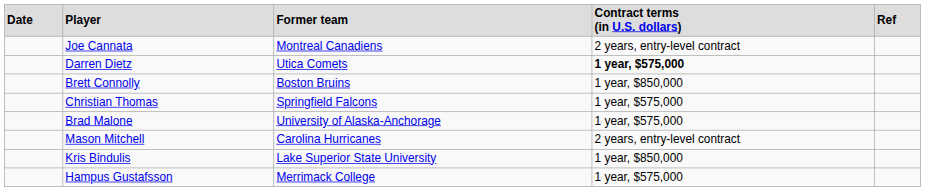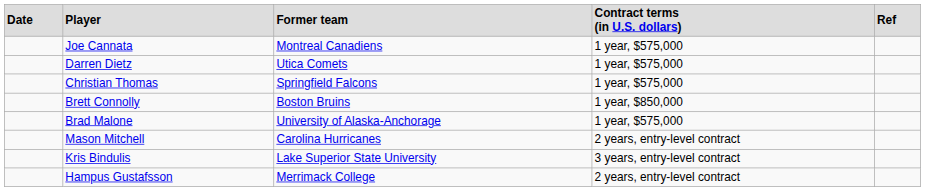 <table class="wikitable" width=98%>
 <tr style="background:#ddd;">
 <td><strong>Date</strong></td>
 <td><strong>Player</strong></td>
 <td><strong>Former team</strong></td>
 <td><strong>Contract terms</strong><br><strong>(in <a href='#'>U.S. dollars</a>)</strong></td>
 <td><strong>Ref</strong></td>
 </tr>
 <tr>
 <td></td>
 <td><a href='#'>Joe Cannata</a></td>
 <td><a href='#'>Montreal Canadiens</a></td>
-<td>2 years, entry-level contract</td>
+<td>1 year, $575,000</td>
 <td></td>
 </tr>
 <tr>
 <td></td>
 <td><a href='#'>Darren Dietz</a></td>
 <td><a href='#'>Utica Comets</a></td>
-<td><strong>1 year, $575,000</strong></td>
+<td>1 year, $575,000</td>
+<td></td>
+</tr>
+<tr>
+<td></td>
+<td><a href='#'>Christian Thomas</a></td>
+<td><a href='#'>Springfield Falcons</a></td>
+<td>1 year, $575,000</td>
 <td></td>
 </tr>
 <tr>
 <td></td>
 <td><a href='#'>Brett Connolly</a></td>
 <td><a href='#'>Boston Bruins</a></td>
 <td>1 year, $850,000</td>
-<td></td>
-</tr>
-<tr>
-<td></td>
-<td><a href='#'>Christian Thomas</a></td>
-<td><a href='#'>Springfield Falcons</a></td>
-<td>1 year, $575,000</td>
 <td></td>
 </tr>
 <tr>
 <td></td>
 <td><a href='#'>Brad Malone</a></td>
 <td><a href='#'>University of Alaska-Anchorage</a></td>
 <td>1 year, $575,000</td>
 <td></td>
 </tr>
 <tr>
 <td></td>
 <td><a href='#'>Mason Mitchell</a></td>
 <td><a href='#'>Carolina Hurricanes</a></td>
 <td>2 years, entry-level contract</td>
 <td></td>
 </tr>
 <tr>
 <td></td>
 <td><a href='#'>Kris Bindulis</a></td>
 <td><a href='#'>Lake Superior State University</a></td>
-<td>1 year, $850,000</td>
+<td>3 years, entry-level contract</td>
 <td></td>
 </tr>
 <tr>
 <td></td>
 <td><a href='#'>Hampus Gustafsson</a></td>
 <td><a href='#'>Merrimack College</a></td>
-<td>1 year, $575,000</td>
+<td>2 years, entry-level contract</td>
 <td></td>
 </tr>
 </table>
